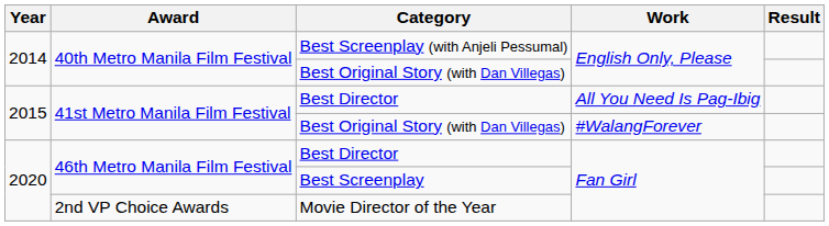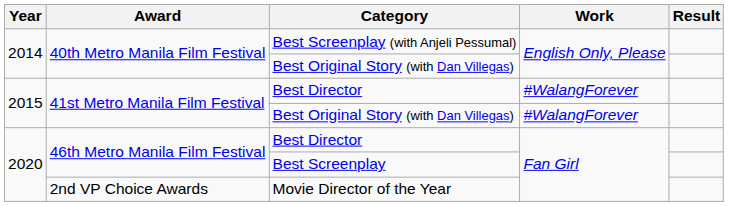 <table class="wikitable">
 <tr>
 <th>Year</th>
 <th>Award</th>
 <th>Category</th>
 <th>Work</th>
 <th>Result</th>
 </tr>
 <tr>
 <td rowspan=2>2014</td>
 <td rowspan=2><a href='#'>40th Metro Manila Film Festival</a></td>
 <td><a href='#'>Best Screenplay</a> <small>(with Anjeli Pessumal)</small></td>
 <td rowspan=2><em><a href='#'>English Only, Please</a></em></td>
 <td></td>
 </tr>
 <tr>
 <td><a href='#'>Best Original Story</a> <small>(with <a href='#'>Dan Villegas</a>)</small></td>
 <td></td>
 </tr>
 <tr>
 <td rowspan=2>2015</td>
 <td rowspan=2><a href='#'>41st Metro Manila Film Festival</a></td>
 <td><a href='#'>Best Director</a></td>
-<td><em><a href='#'>All You Need Is Pag-Ibig</a></em></td>
+<td><em><a href='#'>#WalangForever</a></em></td>
 <td></td>
 </tr>
 <tr>
 <td><a href='#'>Best Original Story</a> <small>(with <a href='#'>Dan Villegas</a>)</small></td>
 <td><em><a href='#'>#WalangForever</a></em></td>
 <td></td>
 </tr>
 <tr>
 <td rowspan=3>2020</td>
 <td rowspan=2><a href='#'>46th Metro Manila Film Festival</a></td>
 <td><a href='#'>Best Director</a></td>
 <td rowspan=3><em><a href='#'>Fan Girl</a></em></td>
 <td></td>
 </tr>
 <tr>
 <td><a href='#'>Best Screenplay</a></td>
 <td></td>
 </tr>
 <tr>
 <td>2nd VP Choice Awards</td>
 <td>Movie Director of the Year</td>
 <td></td>
 </tr>
 </table>
